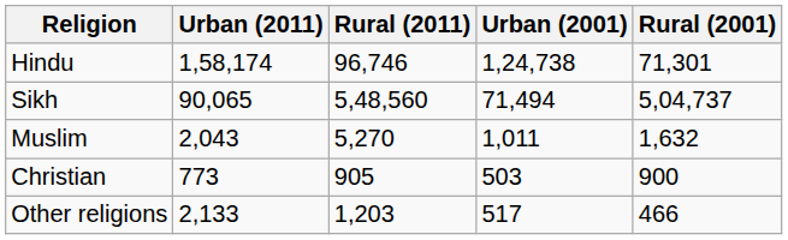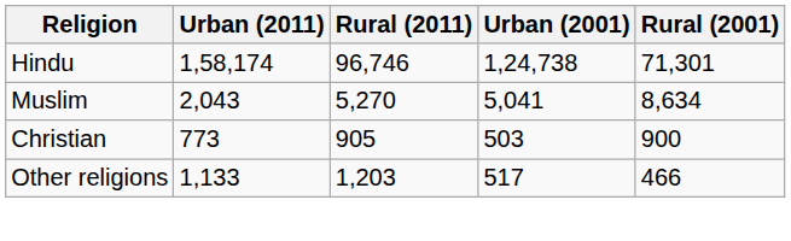 <table class="wikitable sort">
 <tr>
 <th>Religion</th>
 <th>Urban (2011)</th>
 <th>Rural (2011)</th>
 <th>Urban (2001)</th>
 <th>Rural (2001)</th>
 </tr>
 <tr>
 <td>Hindu</td>
 <td>1,58,174</td>
 <td>96,746</td>
 <td>1,24,738</td>
 <td>71,301</td>
 </tr>
 <tr>
-<td>Sikh</td>
-<td>90,065</td>
-<td>5,48,560</td>
-<td>71,494</td>
-<td>5,04,737</td>
-</tr>
-<tr>
 <td>Muslim</td>
 <td>2,043</td>
 <td>5,270</td>
-<td>1,011</td>
-<td>1,632</td>
+<td>5,041</td>
+<td>8,634</td>
 </tr>
 <tr>
 <td>Christian</td>
 <td>773</td>
 <td>905</td>
 <td>503</td>
 <td>900</td>
 </tr>
 <tr>
 <td>Other religions</td>
-<td>2,133</td>
+<td>1,133</td>
 <td>1,203</td>
 <td>517</td>
 <td>466</td>
 </tr>
 </table>
